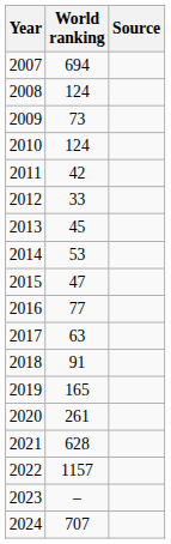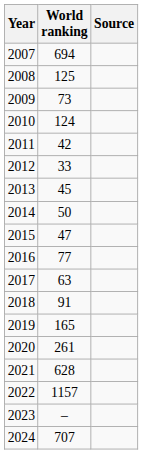 <table class="wikitable" style="text-align:center; font-size: 95%;">
 <tr>
 <th>Year</th>
 <th>World<br>ranking</th>
 <th>Source</th>
 </tr>
 <tr>
 <td>2007</td>
 <td>694</td>
 <td></td>
 </tr>
 <tr>
 <td>2008</td>
-<td>124</td>
+<td>125</td>
 <td></td>
 </tr>
 <tr>
 <td>2009</td>
 <td>73</td>
 <td></td>
 </tr>
 <tr>
 <td>2010</td>
 <td>124</td>
 <td></td>
 </tr>
 <tr>
 <td>2011</td>
 <td>42</td>
 <td></td>
 </tr>
 <tr>
 <td>2012</td>
 <td>33</td>
 <td></td>
 </tr>
 <tr>
 <td>2013</td>
 <td>45</td>
 <td></td>
 </tr>
 <tr>
 <td>2014</td>
-<td>53</td>
+<td>50</td>
 <td></td>
 </tr>
 <tr>
 <td>2015</td>
 <td>47</td>
 <td></td>
 </tr>
 <tr>
 <td>2016</td>
 <td>77</td>
 <td></td>
 </tr>
 <tr>
 <td>2017</td>
 <td>63</td>
 <td></td>
 </tr>
 <tr>
 <td>2018</td>
 <td>91</td>
 <td></td>
 </tr>
 <tr>
 <td>2019</td>
 <td>165</td>
 <td></td>
 </tr>
 <tr>
 <td>2020</td>
 <td>261</td>
 <td></td>
 </tr>
 <tr>
 <td>2021</td>
 <td>628</td>
 <td></td>
 </tr>
 <tr>
 <td>2022</td>
 <td>1157</td>
 <td></td>
 </tr>
 <tr>
 <td>2023</td>
 <td>–</td>
 <td></td>
 </tr>
 <tr>
 <td>2024</td>
 <td>707</td>
 <td></td>
 </tr>
 </table>
